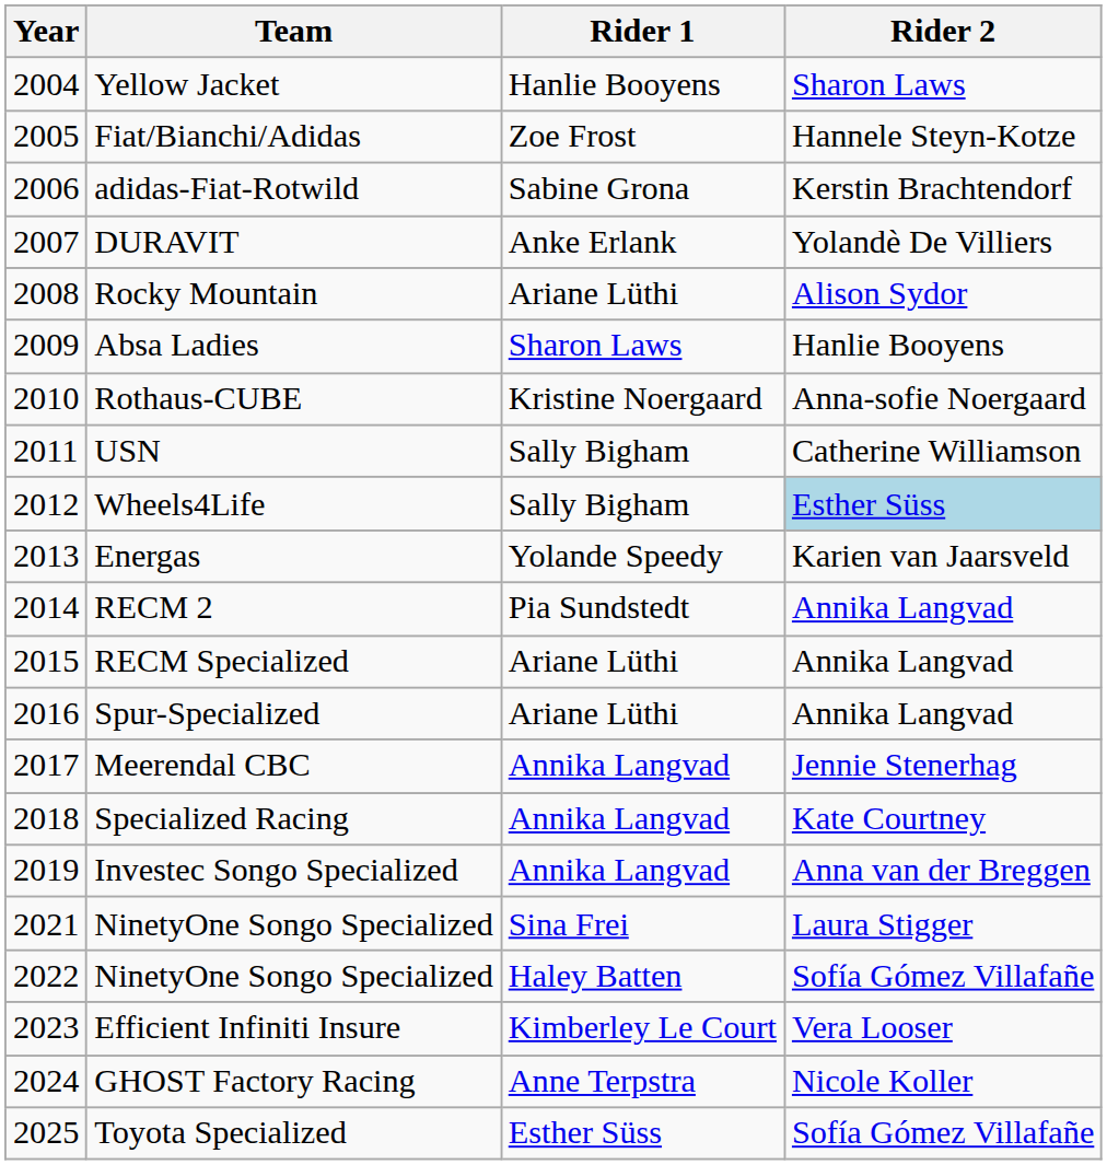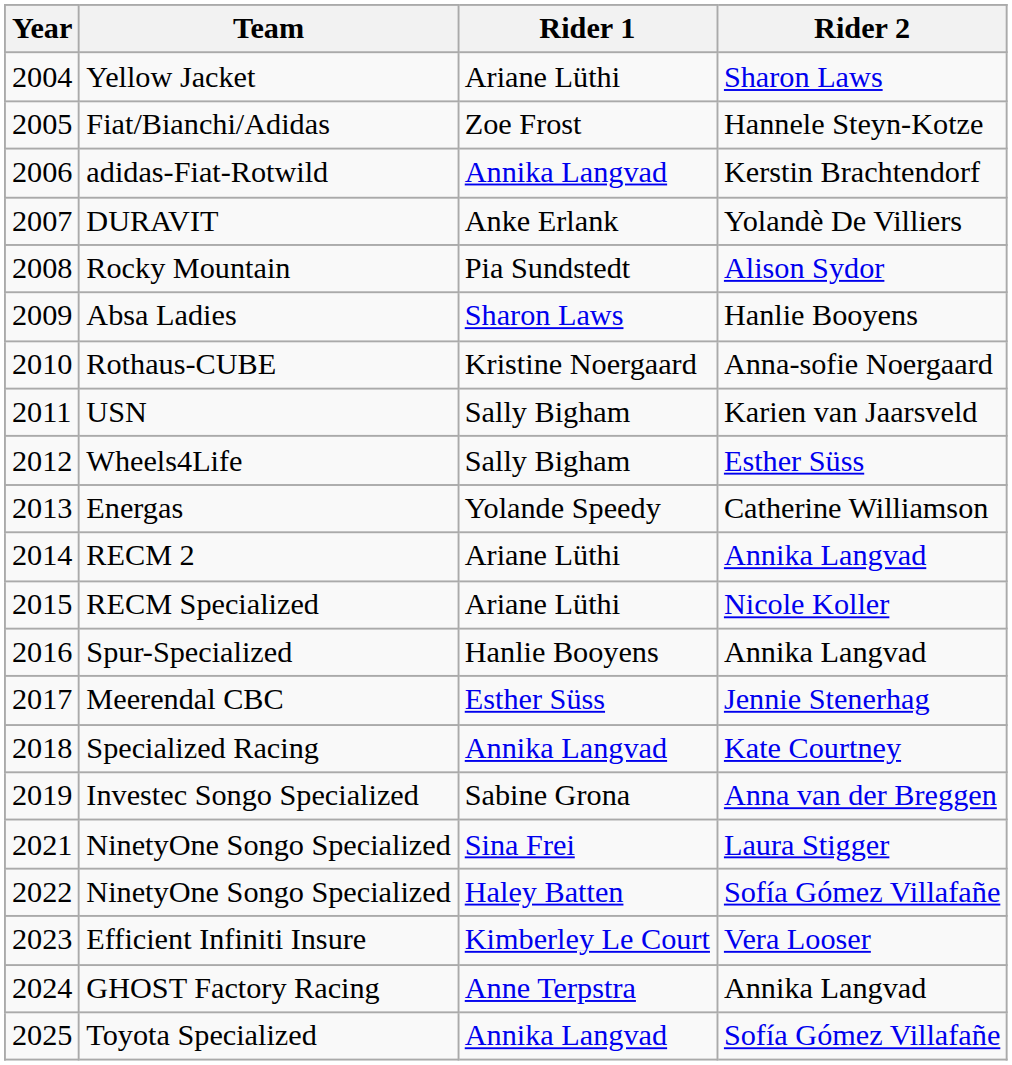 <table class="wikitable">
 <tr>
 <th>Year</th>
 <th>Team</th>
 <th>Rider 1</th>
 <th>Rider 2</th>
 </tr>
 <tr>
 <td>2004</td>
 <td>Yellow Jacket</td>
-<td>Hanlie Booyens </td>
+<td>Ariane Lüthi </td>
 <td><a href='#'>Sharon Laws</a> </td>
 </tr>
 <tr>
 <td>2005</td>
 <td>Fiat/Bianchi/Adidas</td>
 <td>Zoe Frost </td>
 <td>Hannele Steyn-Kotze </td>
 </tr>
 <tr>
 <td>2006</td>
 <td>adidas-Fiat-Rotwild</td>
-<td>Sabine Grona </td>
+<td><a href='#'>Annika Langvad</a> </td>
 <td>Kerstin Brachtendorf </td>
 </tr>
 <tr>
 <td>2007</td>
 <td>DURAVIT</td>
 <td>Anke Erlank </td>
 <td>Yolandè De Villiers </td>
 </tr>
 <tr>
 <td>2008</td>
 <td>Rocky Mountain</td>
-<td>Ariane Lüthi </td>
+<td>Pia Sundstedt </td>
 <td><a href='#'>Alison Sydor</a> </td>
 </tr>
 <tr>
 <td>2009</td>
 <td>Absa Ladies</td>
 <td><a href='#'>Sharon Laws</a> </td>
 <td>Hanlie Booyens </td>
 </tr>
 <tr>
 <td>2010</td>
 <td>Rothaus-CUBE</td>
 <td>Kristine Noergaard </td>
 <td>Anna-sofie Noergaard </td>
 </tr>
 <tr>
 <td>2011</td>
 <td>USN</td>
 <td>Sally Bigham </td>
-<td>Catherine Williamson </td>
+<td>Karien van Jaarsveld </td>
 </tr>
 <tr>
 <td>2012</td>
 <td>Wheels4Life</td>
 <td>Sally Bigham </td>
-<td style="background: lightblue;"><a href='#'>Esther Süss</a> </td>
+<td><a href='#'>Esther Süss</a> </td>
 </tr>
 <tr>
 <td>2013</td>
 <td>Energas</td>
 <td>Yolande Speedy </td>
-<td>Karien van Jaarsveld </td>
+<td>Catherine Williamson </td>
 </tr>
 <tr>
 <td>2014</td>
 <td>RECM 2</td>
-<td>Pia Sundstedt </td>
+<td>Ariane Lüthi </td>
 <td><a href='#'>Annika Langvad</a> </td>
 </tr>
 <tr>
 <td>2015</td>
 <td>RECM Specialized</td>
 <td>Ariane Lüthi </td>
-<td>Annika Langvad </td>
+<td><a href='#'>Nicole Koller</a> </td>
 </tr>
 <tr>
 <td>2016</td>
 <td>Spur-Specialized</td>
-<td>Ariane Lüthi </td>
+<td>Hanlie Booyens </td>
 <td>Annika Langvad </td>
 </tr>
 <tr>
 <td>2017</td>
 <td>Meerendal CBC</td>
-<td><a href='#'>Annika Langvad</a> </td>
+<td><a href='#'>Esther Süss</a> </td>
 <td><a href='#'>Jennie Stenerhag</a> </td>
 </tr>
 <tr>
 <td>2018</td>
 <td>Specialized Racing</td>
 <td><a href='#'>Annika Langvad</a> </td>
 <td><a href='#'>Kate Courtney</a> </td>
 </tr>
 <tr>
 <td>2019</td>
 <td>Investec Songo Specialized</td>
-<td><a href='#'>Annika Langvad</a> </td>
+<td>Sabine Grona </td>
 <td><a href='#'>Anna van der Breggen</a> </td>
 </tr>
 <tr>
 <td>2021</td>
 <td>NinetyOne Songo Specialized</td>
 <td><a href='#'>Sina Frei</a> </td>
 <td><a href='#'>Laura Stigger</a> </td>
 </tr>
 <tr>
 <td>2022</td>
 <td>NinetyOne Songo Specialized</td>
 <td><a href='#'>Haley Batten</a> </td>
 <td><a href='#'>Sofía Gómez Villafañe</a> </td>
 </tr>
 <tr>
 <td>2023</td>
 <td>Efficient Infiniti Insure</td>
 <td><a href='#'>Kimberley Le Court</a> </td>
 <td><a href='#'>Vera Looser</a> </td>
 </tr>
 <tr>
 <td>2024</td>
 <td>GHOST Factory Racing</td>
 <td><a href='#'>Anne Terpstra</a> </td>
-<td><a href='#'>Nicole Koller</a> </td>
+<td>Annika Langvad </td>
 </tr>
 <tr>
 <td>2025</td>
 <td>Toyota Specialized</td>
-<td><a href='#'>Esther Süss</a> </td>
+<td><a href='#'>Annika Langvad</a> </td>
 <td><a href='#'>Sofía Gómez Villafañe</a> </td>
 </tr>
 </table>
